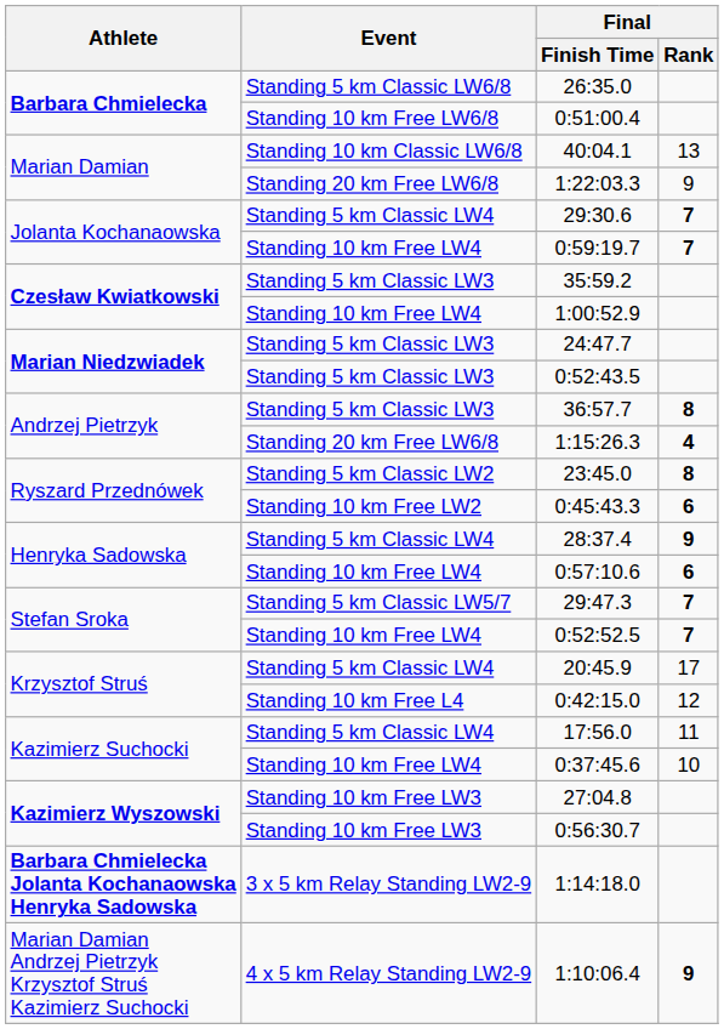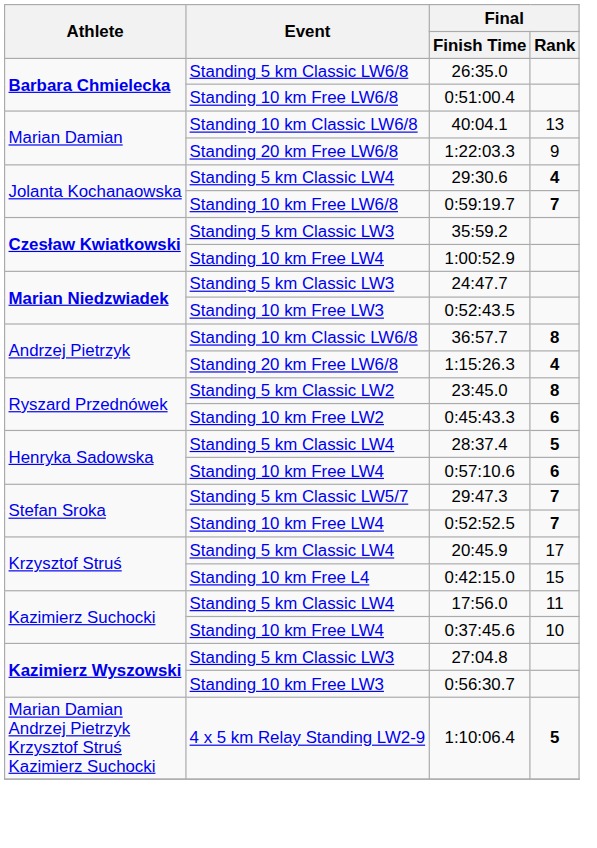 <table class="wikitable" style="font-size:90%">
 <tr>
 <th rowspan="2">Athlete</th>
 <th rowspan="2">Event</th>
 <th colspan="2">Final</th>
 </tr>
 <tr>
 <th>Finish Time</th>
 <th>Rank</th>
 </tr>
 <tr>
 <td rowspan=2><strong><a href='#'>Barbara Chmielecka</a></strong></td>
 <td rowspan=1><a href='#'>Standing 5 km Classic LW6/8</a></td>
 <td align="center">26:35.0</td>
 <td align="center"></td>
 </tr>
 <tr>
 <td rowspan=1><a href='#'>Standing 10 km Free LW6/8</a></td>
 <td align="center">0:51:00.4</td>
 <td align="center"></td>
 </tr>
 <tr>
 <td rowspan=2><a href='#'>Marian Damian</a></td>
 <td rowspan=1><a href='#'>Standing 10 km Classic LW6/8</a></td>
 <td align="center">40:04.1</td>
 <td align="center">13</td>
 </tr>
 <tr>
 <td rowspan=1><a href='#'>Standing 20 km Free LW6/8</a></td>
 <td align="center">1:22:03.3</td>
 <td align="center">9</td>
 </tr>
 <tr>
 <td rowspan=2><a href='#'>Jolanta Kochanaowska</a></td>
 <td rowspan=1><a href='#'>Standing 5 km Classic LW4</a></td>
 <td align="center">29:30.6</td>
-<td align="center"><strong>7</strong></td>
+<td align="center"><strong>4</strong></td>
 </tr>
 <tr>
-<td rowspan=1><a href='#'>Standing 10 km Free LW4</a></td>
+<td rowspan=1><a href='#'>Standing 10 km Free LW6/8</a></td>
 <td align="center">0:59:19.7</td>
 <td align="center"><strong>7</strong></td>
 </tr>
 <tr>
 <td rowspan=2><strong><a href='#'>Czesław Kwiatkowski</a></strong></td>
 <td rowspan=1><a href='#'>Standing 5 km Classic LW3</a></td>
 <td align="center">35:59.2</td>
 <td align="center"></td>
 </tr>
 <tr>
 <td rowspan=1><a href='#'>Standing 10 km Free LW4</a></td>
 <td align="center">1:00:52.9</td>
 <td align="center"></td>
 </tr>
 <tr>
 <td rowspan=2><strong><a href='#'>Marian Niedzwiadek</a></strong></td>
 <td rowspan=1><a href='#'>Standing 5 km Classic LW3</a></td>
 <td align="center">24:47.7</td>
 <td align="center"></td>
 </tr>
 <tr>
-<td rowspan=1><a href='#'>Standing 5 km Classic LW3</a></td>
+<td rowspan=1><a href='#'>Standing 10 km Free LW3</a></td>
 <td align="center">0:52:43.5</td>
 <td align="center"></td>
 </tr>
 <tr>
 <td rowspan=2><a href='#'>Andrzej Pietrzyk</a></td>
-<td rowspan=1><a href='#'>Standing 5 km Classic LW3</a></td>
+<td rowspan=1><a href='#'>Standing 10 km Classic LW6/8</a></td>
 <td align="center">36:57.7</td>
 <td align="center"><strong>8</strong></td>
 </tr>
 <tr>
 <td rowspan=1><a href='#'>Standing 20 km Free LW6/8</a></td>
 <td align="center">1:15:26.3</td>
 <td align="center"><strong>4</strong></td>
 </tr>
 <tr>
 <td rowspan=2><a href='#'>Ryszard Przednówek</a></td>
 <td rowspan=1><a href='#'>Standing 5 km Classic LW2</a></td>
 <td align="center">23:45.0</td>
 <td align="center"><strong>8</strong></td>
 </tr>
 <tr>
 <td rowspan=1><a href='#'>Standing 10 km Free LW2</a></td>
 <td align="center">0:45:43.3</td>
 <td align="center"><strong>6</strong></td>
 </tr>
 <tr>
 <td rowspan=2><a href='#'>Henryka Sadowska</a></td>
 <td rowspan=1><a href='#'>Standing 5 km Classic LW4</a></td>
 <td align="center">28:37.4</td>
-<td align="center"><strong>9</strong></td>
+<td align="center"><strong>5</strong></td>
 </tr>
 <tr>
 <td rowspan=1><a href='#'>Standing 10 km Free LW4</a></td>
 <td align="center">0:57:10.6</td>
 <td align="center"><strong>6</strong></td>
 </tr>
 <tr>
 <td rowspan=2><a href='#'>Stefan Sroka</a></td>
 <td rowspan=1><a href='#'>Standing 5 km Classic LW5/7</a></td>
 <td align="center">29:47.3</td>
 <td align="center"><strong>7</strong></td>
 </tr>
 <tr>
 <td rowspan=1><a href='#'>Standing 10 km Free LW4</a></td>
 <td align="center">0:52:52.5</td>
 <td align="center"><strong>7</strong></td>
 </tr>
 <tr>
 <td rowspan=2><a href='#'>Krzysztof Struś</a></td>
 <td rowspan=1><a href='#'>Standing 5 km Classic LW4</a></td>
 <td align="center">20:45.9</td>
 <td align="center">17</td>
 </tr>
 <tr>
 <td rowspan=1><a href='#'>Standing 10 km Free L4</a></td>
 <td align="center">0:42:15.0</td>
-<td align="center">12</td>
+<td align="center">15</td>
 </tr>
 <tr>
 <td rowspan=2><a href='#'>Kazimierz Suchocki</a></td>
 <td rowspan=1><a href='#'>Standing 5 km Classic LW4</a></td>
 <td align="center">17:56.0</td>
 <td align="center">11</td>
 </tr>
 <tr>
 <td rowspan=1><a href='#'>Standing 10 km Free LW4</a></td>
 <td align="center">0:37:45.6</td>
 <td align="center">10</td>
 </tr>
 <tr>
 <td rowspan=2><strong><a href='#'>Kazimierz Wyszowski</a></strong></td>
-<td rowspan=1><a href='#'>Standing 10 km Free LW3</a></td>
+<td rowspan=1><a href='#'>Standing 5 km Classic LW3</a></td>
 <td align="center">27:04.8</td>
 <td align="center"></td>
 </tr>
 <tr>
 <td rowspan=1><a href='#'>Standing 10 km Free LW3</a></td>
 <td align="center">0:56:30.7</td>
 <td align="center"></td>
 </tr>
 <tr>
-<td rowspan=1><strong><a href='#'>Barbara Chmielecka</a><br><a href='#'>Jolanta Kochanaowska</a><br><a href='#'>Henryka Sadowska</a></strong></td>
-<td rowspan=1><a href='#'>3 x 5 km Relay Standing LW2-9</a></td>
-<td align="center">1:14:18.0</td>
-<td align="center"></td>
-</tr>
-<tr>
 <td rowspan=1><a href='#'>Marian Damian</a><br><a href='#'>Andrzej Pietrzyk</a><br><a href='#'>Krzysztof Struś</a><br><a href='#'>Kazimierz Suchocki</a></td>
 <td rowspan=1><a href='#'>4 x 5 km Relay Standing LW2-9</a></td>
 <td align="center">1:10:06.4</td>
-<td align="center"><strong>9</strong></td>
+<td align="center"><strong>5</strong></td>
 </tr>
 <tr>
 </tr>
 </table>
